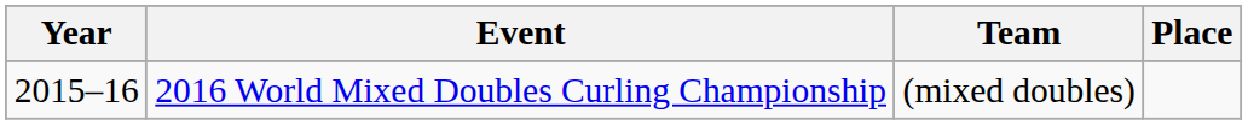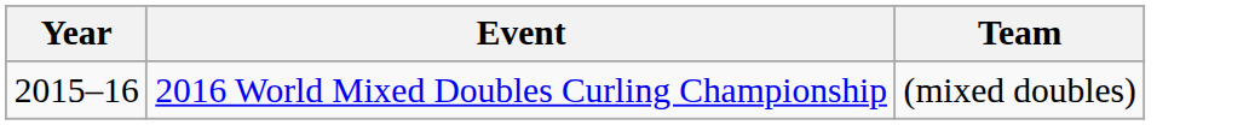 <table class="wikitable">
 <tr>
 <th scope="col">Year</th>
 <th scope="col">Event</th>
 <th scope="col">Team</th>
-<th scope="col">Place</th>
 </tr>
 <tr>
 <td>2015–16</td>
 <td><a href='#'>2016 World Mixed Doubles Curling Championship</a></td>
 <td> (mixed doubles)</td>
-<td></td>
 </tr>
 </table>
